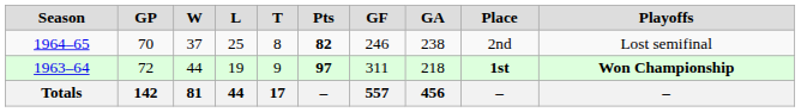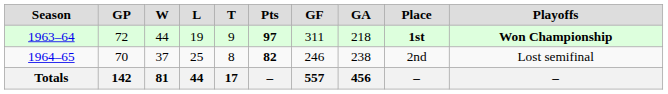 <table class="wikitable" width=40%>
 <tr style="font-weight:bold; background-color:#dddddd;" align="center" |>
 <td>Season</td>
 <td>GP</td>
 <td>W</td>
 <td>L</td>
 <td>T</td>
 <td>Pts</td>
 <td>GF</td>
 <td>GA</td>
 <td>Place</td>
 <td>Playoffs</td>
-</tr>
-<tr align="center">
-<td><a href='#'>1964–65</a></td>
-<td>70</td>
-<td>37</td>
-<td>25</td>
-<td>8</td>
-<td><strong>82</strong></td>
-<td>246</td>
-<td>238</td>
-<td>2nd</td>
-<td>Lost semifinal</td>
 </tr>
 <tr align="center" bgcolor=ddffdd>
 <td><a href='#'>1963–64</a></td>
 <td>72</td>
 <td>44</td>
 <td>19</td>
 <td>9</td>
 <td><strong>97</strong></td>
 <td>311</td>
 <td>218</td>
 <td><strong>1st</strong></td>
 <td><strong>Won Championship</strong></td>
 </tr>
 <tr align="center">
+<td><a href='#'>1964–65</a></td>
+<td>70</td>
+<td>37</td>
+<td>25</td>
+<td>8</td>
+<td><strong>82</strong></td>
+<td>246</td>
+<td>238</td>
+<td>2nd</td>
+<td>Lost semifinal</td>
+</tr>
+<tr align="center">
 <th>Totals</th>
 <th>142</th>
 <th>81</th>
 <th>44</th>
 <th>17</th>
 <th>–</th>
 <th>557</th>
 <th>456</th>
 <th>–</th>
 <th>–</th>
 </tr>
 </table>
